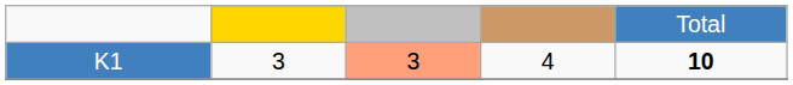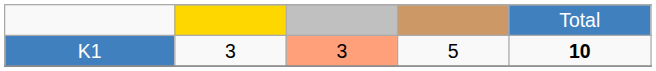 <table class="wikitable"  style="font-size:95%; text-align:center; border:gray solid 1px; width:40%;">
 <tr>
 <td rowspan="2" style="width:3%;"></td>
 </tr>
 <tr>
 <td style="width:2%;" bgcolor=gold></td>
 <td style="width:2%;" bgcolor=silver></td>
 <td style="width:2%;" bgcolor=cc9966></td>
 <td style="width:2%; background-color:#4180be; color:white;">Total</td>
 </tr>
 <tr>
 <td style="background-color:#4180be; color:white;">K1</td>
 <td>3</td>
 <td style="background: lightsalmon;">3</td>
-<td>4</td>
+<td>5</td>
 <td><strong>10</strong></td>
 </tr>
 <tr>
 </tr>
 </table>
